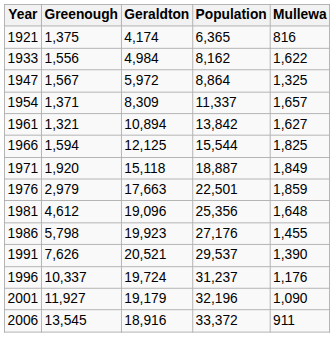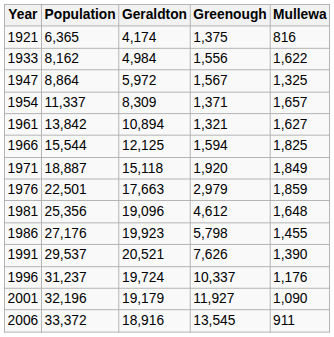 <table class="wikitable">
 <tr>
 <th>Year</th>
+<th>Population</th>
+<th>Geraldton</th>
 <th>Greenough</th>
-<th>Geraldton</th>
-<th>Population</th>
 <th>Mullewa</th>
 </tr>
 <tr>
 <td>1921</td>
+<td>6,365</td>
+<td>4,174</td>
 <td>1,375</td>
-<td>4,174</td>
-<td>6,365</td>
 <td>816</td>
 </tr>
 <tr>
 <td>1933</td>
+<td>8,162</td>
+<td>4,984</td>
 <td>1,556</td>
-<td>4,984</td>
-<td>8,162</td>
 <td>1,622</td>
 </tr>
 <tr>
 <td>1947</td>
+<td>8,864</td>
+<td>5,972</td>
 <td>1,567</td>
-<td>5,972</td>
-<td>8,864</td>
 <td>1,325</td>
 </tr>
 <tr>
 <td>1954</td>
+<td>11,337</td>
+<td>8,309</td>
 <td>1,371</td>
-<td>8,309</td>
-<td>11,337</td>
 <td>1,657</td>
 </tr>
 <tr>
 <td>1961</td>
+<td>13,842</td>
+<td>10,894</td>
 <td>1,321</td>
-<td>10,894</td>
-<td>13,842</td>
 <td>1,627</td>
 </tr>
 <tr>
 <td>1966</td>
+<td>15,544</td>
+<td>12,125</td>
 <td>1,594</td>
-<td>12,125</td>
-<td>15,544</td>
 <td>1,825</td>
 </tr>
 <tr>
 <td>1971</td>
+<td>18,887</td>
+<td>15,118</td>
 <td>1,920</td>
-<td>15,118</td>
-<td>18,887</td>
 <td>1,849</td>
 </tr>
 <tr>
 <td>1976</td>
+<td>22,501</td>
+<td>17,663</td>
 <td>2,979</td>
-<td>17,663</td>
-<td>22,501</td>
 <td>1,859</td>
 </tr>
 <tr>
 <td>1981</td>
+<td>25,356</td>
+<td>19,096</td>
 <td>4,612</td>
-<td>19,096</td>
-<td>25,356</td>
 <td>1,648</td>
 </tr>
 <tr>
 <td>1986</td>
+<td>27,176</td>
+<td>19,923</td>
 <td>5,798</td>
-<td>19,923</td>
-<td>27,176</td>
 <td>1,455</td>
 </tr>
 <tr>
 <td>1991</td>
+<td>29,537</td>
+<td>20,521</td>
 <td>7,626</td>
-<td>20,521</td>
-<td>29,537</td>
 <td>1,390</td>
 </tr>
 <tr>
 <td>1996</td>
+<td>31,237</td>
+<td>19,724</td>
 <td>10,337</td>
-<td>19,724</td>
-<td>31,237</td>
 <td>1,176</td>
 </tr>
 <tr>
 <td>2001</td>
+<td>32,196</td>
+<td>19,179</td>
 <td>11,927</td>
-<td>19,179</td>
-<td>32,196</td>
 <td>1,090</td>
 </tr>
 <tr>
 <td>2006</td>
+<td>33,372</td>
+<td>18,916</td>
 <td>13,545</td>
-<td>18,916</td>
-<td>33,372</td>
 <td>911</td>
 </tr>
 </table>
